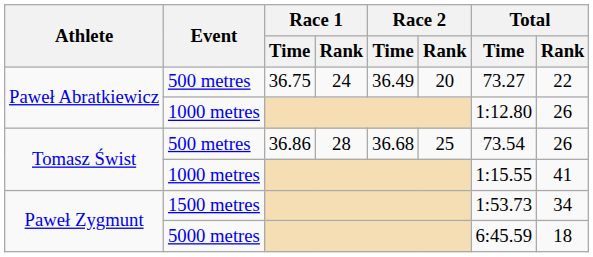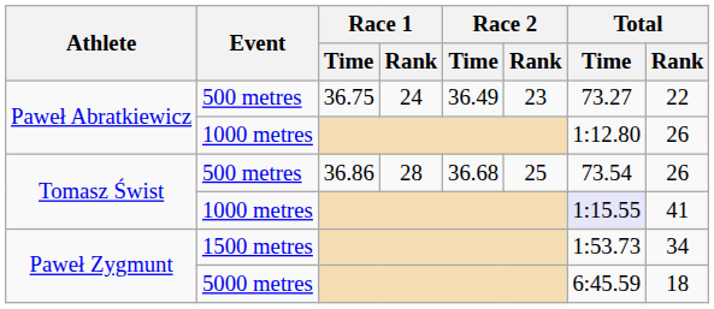 <table class="wikitable" border="1" style="font-size:90%">
 <tr>
 <th rowspan=2>Athlete</th>
 <th rowspan=2>Event</th>
 <th colspan=2>Race 1</th>
 <th colspan=2>Race 2</th>
 <th colspan=2>Total</th>
 </tr>
 <tr>
 <th>Time</th>
 <th>Rank</th>
 <th>Time</th>
 <th>Rank</th>
 <th>Time</th>
 <th>Rank</th>
 </tr>
 <tr>
 <td align=center rowspan=2><a href='#'>Paweł Abratkiewicz</a></td>
 <td><a href='#'>500 metres</a></td>
 <td align=center>36.75</td>
 <td align=center>24</td>
 <td align=center>36.49</td>
-<td align=center>20</td>
+<td align=center>23</td>
 <td align=center>73.27</td>
 <td align=center>22</td>
 </tr>
 <tr>
 <td><a href='#'>1000 metres</a></td>
 <td colspan="4" bgcolor="wheat"></td>
 <td align=center>1:12.80</td>
 <td align=center>26</td>
 </tr>
 <tr>
 <td align=center rowspan=2><a href='#'>Tomasz Świst</a></td>
 <td><a href='#'>500 metres</a></td>
 <td align=center>36.86</td>
 <td align=center>28</td>
 <td align=center>36.68</td>
 <td align=center>25</td>
 <td align=center>73.54</td>
 <td align=center>26</td>
 </tr>
 <tr>
 <td><a href='#'>1000 metres</a></td>
 <td colspan="4" bgcolor="wheat"></td>
-<td align=center>1:15.55</td>
+<td align=center style="background: lavender;">1:15.55</td>
 <td align=center>41</td>
 </tr>
 <tr>
 <td align=center rowspan=2><a href='#'>Paweł Zygmunt</a></td>
 <td><a href='#'>1500 metres</a></td>
 <td colspan="4" bgcolor="wheat"></td>
 <td align=center>1:53.73</td>
 <td align=center>34</td>
 </tr>
 <tr>
 <td><a href='#'>5000 metres</a></td>
 <td colspan="4" bgcolor="wheat"></td>
 <td align=center>6:45.59</td>
 <td align=center>18</td>
 </tr>
 </table>
